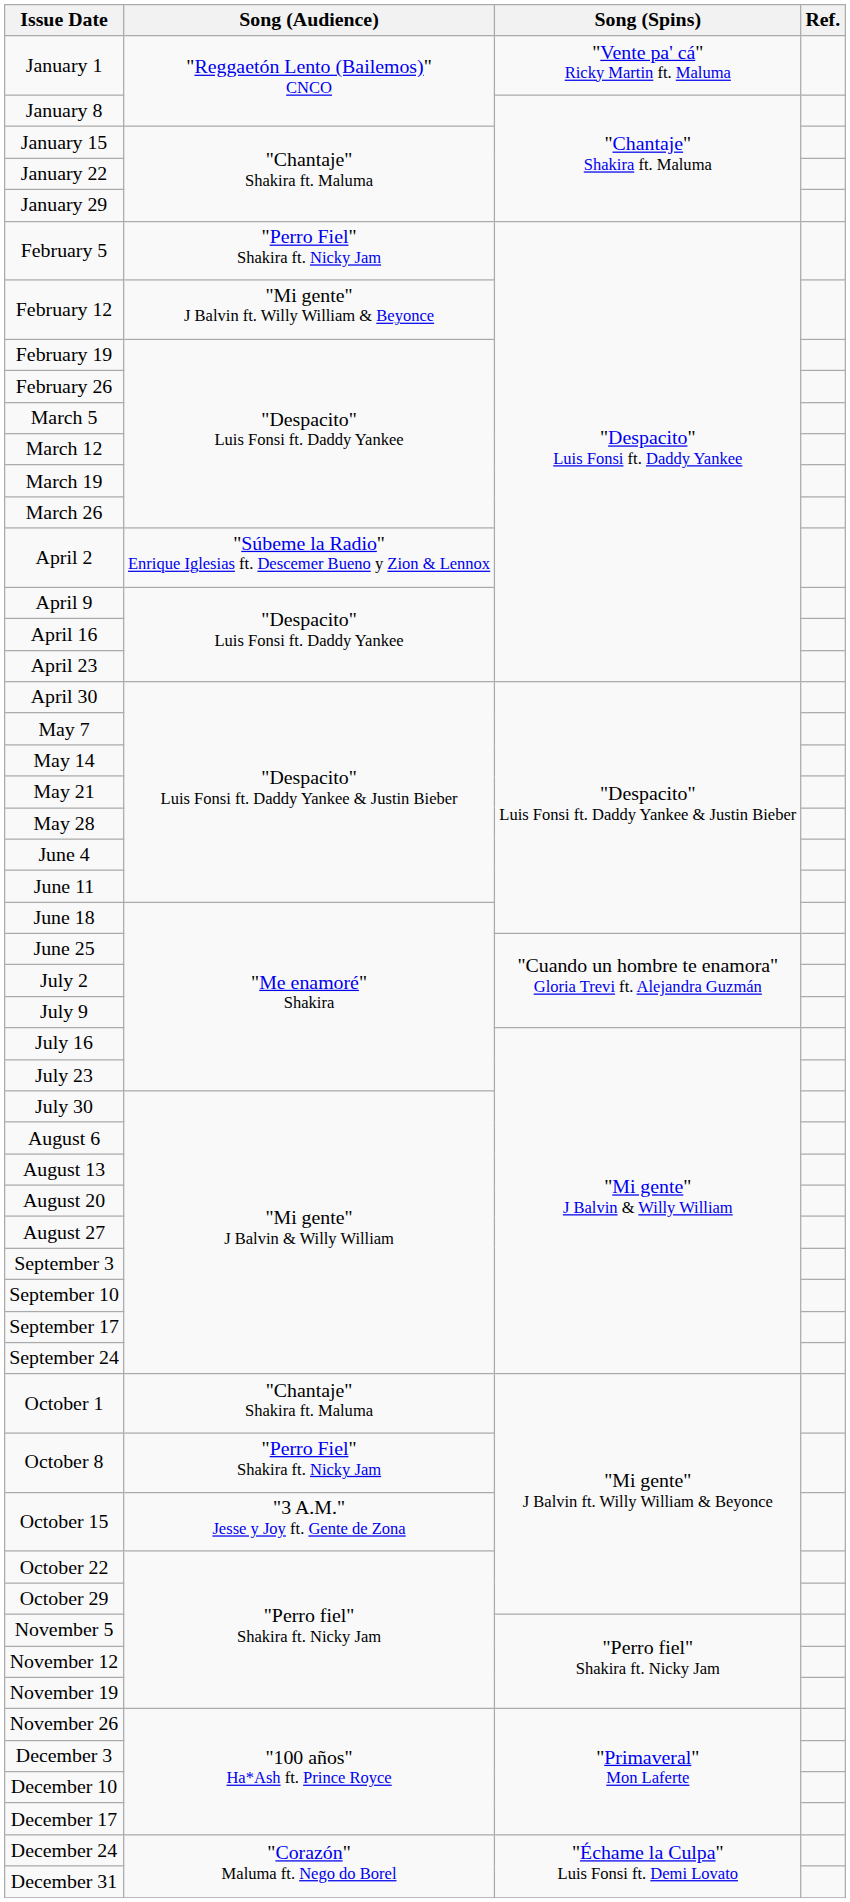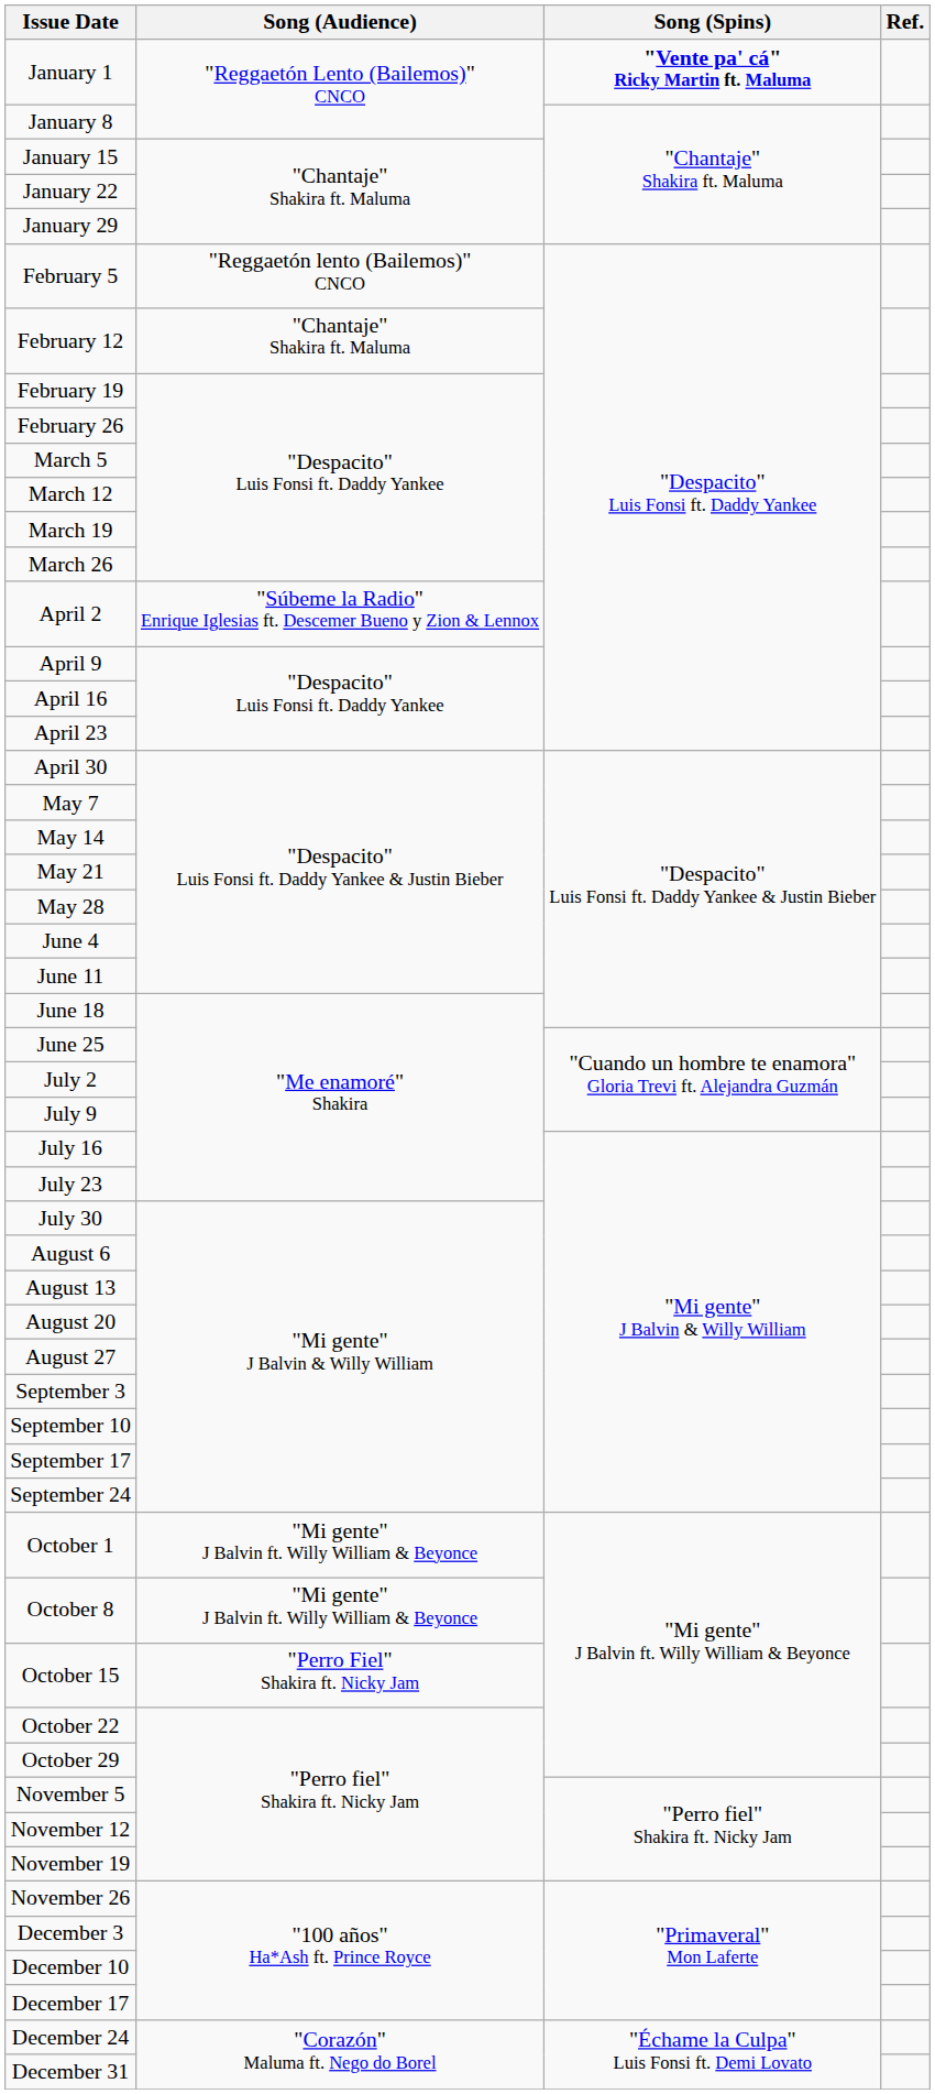 <table class="wikitable" style="text-align: center;">
 <tr>
 <th style="text-align: center;" rowspan="1">Issue Date</th>
 <th style="text-align: center;" rowspan="1">Song (Audience)</th>
 <th style="text-align: center;" rowspan="1">Song (Spins)</th>
 <th style="text-align: center;" rowspan="1">Ref.</th>
 </tr>
 <tr>
 <td>January 1</td>
 <td rowspan="2">"<a href='#'>Reggaetón Lento (Bailemos)</a>"<br><sup><a href='#'>CNCO</a></sup></td>
-<td rowspan="1">"<a href='#'>Vente pa' cá</a>"<br><sup><a href='#'>Ricky Martin</a> ft. <a href='#'>Maluma</a></sup></td>
+<td rowspan="1"><strong>"<a href='#'>Vente pa' cá</a>"<br><sup><a href='#'>Ricky Martin</a> ft. <a href='#'>Maluma</a></sup></strong></td>
 <td></td>
 </tr>
 <tr>
 <td>January 8</td>
 <td rowspan="4">"<a href='#'>Chantaje</a>"<br><sup><a href='#'>Shakira</a> ft. Maluma</sup></td>
 <td></td>
 </tr>
 <tr>
 <td>January 15</td>
 <td rowspan="3">"Chantaje"<br><sup>Shakira ft. Maluma</sup></td>
 <td></td>
 </tr>
 <tr>
 <td>January 22</td>
 <td></td>
 </tr>
 <tr>
 <td>January 29</td>
 <td></td>
 </tr>
 <tr>
 <td>February 5</td>
-<td rowspan="1">"<a href='#'>Perro Fiel</a>"<br><sup>Shakira ft. <a href='#'>Nicky Jam</a></sup></td>
+<td rowspan="1">"Reggaetón lento (Bailemos)"<br><sup>CNCO</sup></td>
 <td rowspan="12">"<a href='#'>Despacito</a>"<br><sup><a href='#'>Luis Fonsi</a> ft. <a href='#'>Daddy Yankee</a></sup></td>
 <td></td>
 </tr>
 <tr>
 <td>February 12</td>
-<td rowspan="1">"Mi gente"<br><sup>J Balvin ft. Willy William & <a href='#'>Beyonce</a></sup></td>
+<td rowspan="1">"Chantaje"<br><sup>Shakira ft. Maluma</sup></td>
 <td></td>
 </tr>
 <tr>
 <td>February 19</td>
 <td rowspan="6">"Despacito"<br><sup>Luis Fonsi ft. Daddy Yankee</sup></td>
 <td></td>
 </tr>
 <tr>
 <td>February 26</td>
 <td></td>
 </tr>
 <tr>
 <td>March 5</td>
 <td></td>
 </tr>
 <tr>
 <td>March 12</td>
 <td></td>
 </tr>
 <tr>
 <td>March 19</td>
 <td></td>
 </tr>
 <tr>
 <td>March 26</td>
 <td></td>
 </tr>
 <tr>
 <td>April 2</td>
 <td rowspan="1">"<a href='#'>Súbeme la Radio</a>"<br><sup><a href='#'>Enrique Iglesias</a> ft. <a href='#'>Descemer Bueno</a> y <a href='#'>Zion & Lennox</a></sup></td>
 <td></td>
 </tr>
 <tr>
 <td>April 9</td>
 <td rowspan="3">"Despacito"<br><sup>Luis Fonsi ft. Daddy Yankee</sup></td>
 <td></td>
 </tr>
 <tr>
 <td>April 16</td>
 <td></td>
 </tr>
 <tr>
 <td>April 23</td>
 <td></td>
 </tr>
 <tr>
 <td>April 30</td>
 <td rowspan="7">"Despacito"<br><sup>Luis Fonsi ft. Daddy Yankee & Justin Bieber</sup></td>
 <td rowspan="8">"Despacito"<br><sup>Luis Fonsi ft. Daddy Yankee & Justin Bieber</sup></td>
 <td></td>
 </tr>
 <tr>
 <td>May 7</td>
 <td></td>
 </tr>
 <tr>
 <td>May 14</td>
 <td></td>
 </tr>
 <tr>
 <td>May 21</td>
 <td></td>
 </tr>
 <tr>
 <td>May 28</td>
 <td></td>
 </tr>
 <tr>
 <td>June 4</td>
 <td></td>
 </tr>
 <tr>
 <td>June 11</td>
 <td></td>
 </tr>
 <tr>
 <td>June 18</td>
 <td rowspan="6">"<a href='#'>Me enamoré</a>"<br><sup>Shakira</sup></td>
 <td></td>
 </tr>
 <tr>
 <td>June 25</td>
 <td rowspan="3">"Cuando un hombre te enamora"<br><sup><a href='#'>Gloria Trevi</a> ft. <a href='#'>Alejandra Guzmán</a></sup></td>
 <td></td>
 </tr>
 <tr>
 <td>July 2</td>
 <td></td>
 </tr>
 <tr>
 <td>July 9</td>
 <td></td>
 </tr>
 <tr>
 <td>July 16</td>
 <td rowspan="11">"<a href='#'>Mi gente</a>"<br><sup><a href='#'>J Balvin</a> & <a href='#'>Willy William</a></sup></td>
 <td></td>
 </tr>
 <tr>
 <td>July 23</td>
 <td></td>
 </tr>
 <tr>
 <td>July 30</td>
 <td rowspan="9">"Mi gente"<br><sup>J Balvin & Willy William</sup></td>
 <td></td>
 </tr>
 <tr>
 <td>August 6</td>
 <td></td>
 </tr>
 <tr>
 <td>August 13</td>
 <td></td>
 </tr>
 <tr>
 <td>August 20</td>
 <td></td>
 </tr>
 <tr>
 <td>August 27</td>
 <td></td>
 </tr>
 <tr>
 <td>September 3</td>
 <td></td>
 </tr>
 <tr>
 <td>September 10</td>
 <td></td>
 </tr>
 <tr>
 <td>September 17</td>
 <td></td>
 </tr>
 <tr>
 <td>September 24</td>
 <td></td>
 </tr>
 <tr>
 <td>October 1</td>
-<td rowspan="1">"Chantaje"<br><sup>Shakira ft. Maluma</sup></td>
+<td rowspan="1">"Mi gente"<br><sup>J Balvin ft. Willy William & <a href='#'>Beyonce</a></sup></td>
 <td rowspan="5">"Mi gente"<br><sup>J Balvin ft. Willy William & Beyonce</sup></td>
 <td></td>
 </tr>
 <tr>
 <td>October 8</td>
-<td rowspan="1">"<a href='#'>Perro Fiel</a>"<br><sup>Shakira ft. <a href='#'>Nicky Jam</a></sup></td>
+<td rowspan="1">"Mi gente"<br><sup>J Balvin ft. Willy William & <a href='#'>Beyonce</a></sup></td>
 <td></td>
 </tr>
 <tr>
 <td>October 15</td>
-<td rowspan="1">"3 A.M."<br><sup><a href='#'>Jesse y Joy</a> ft. <a href='#'>Gente de Zona</a></sup></td>
+<td rowspan="1">"<a href='#'>Perro Fiel</a>"<br><sup>Shakira ft. <a href='#'>Nicky Jam</a></sup></td>
 <td></td>
 </tr>
 <tr>
 <td>October 22</td>
 <td rowspan="5">"Perro fiel"<br><sup>Shakira ft. Nicky Jam</sup></td>
 <td></td>
 </tr>
 <tr>
 <td>October 29</td>
 <td></td>
 </tr>
 <tr>
 <td>November 5</td>
 <td rowspan="3">"Perro fiel"<br><sup>Shakira ft. Nicky Jam</sup></td>
 <td></td>
 </tr>
 <tr>
 <td>November 12</td>
 <td></td>
 </tr>
 <tr>
 <td>November 19</td>
 <td></td>
 </tr>
 <tr>
 <td>November 26</td>
 <td rowspan="4">"100 años"<br><sup><a href='#'>Ha*Ash</a> ft. <a href='#'>Prince Royce</a></sup></td>
 <td rowspan="4">"<a href='#'>Primaveral</a>"<br><sup><a href='#'>Mon Laferte</a></sup></td>
 <td></td>
 </tr>
 <tr>
 <td>December 3</td>
 <td></td>
 </tr>
 <tr>
 <td>December 10</td>
 <td></td>
 </tr>
 <tr>
 <td>December 17</td>
 <td></td>
 </tr>
 <tr>
 <td>December 24</td>
 <td rowspan="2">"<a href='#'>Corazón</a>"<br><sup>Maluma ft. <a href='#'>Nego do Borel</a></sup></td>
 <td rowspan="2">"<a href='#'>Échame la Culpa</a>"<br><sup>Luis Fonsi ft. <a href='#'>Demi Lovato</a></sup></td>
 <td></td>
 </tr>
 <tr>
 <td>December 31</td>
 <td></td>
 </tr>
 <tr>
 </tr>
 </table>
